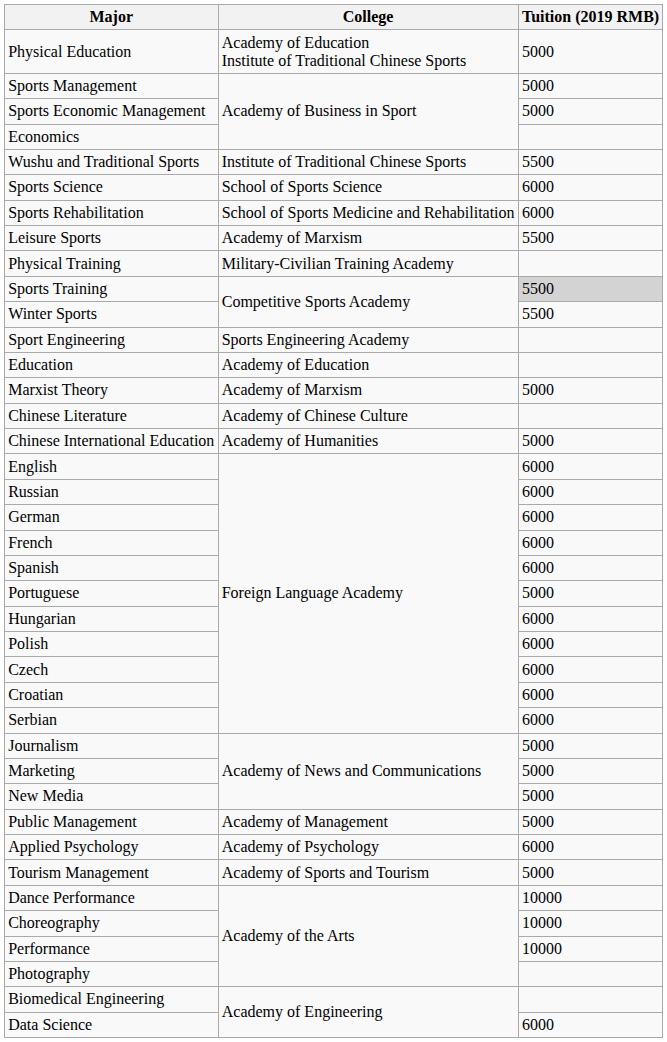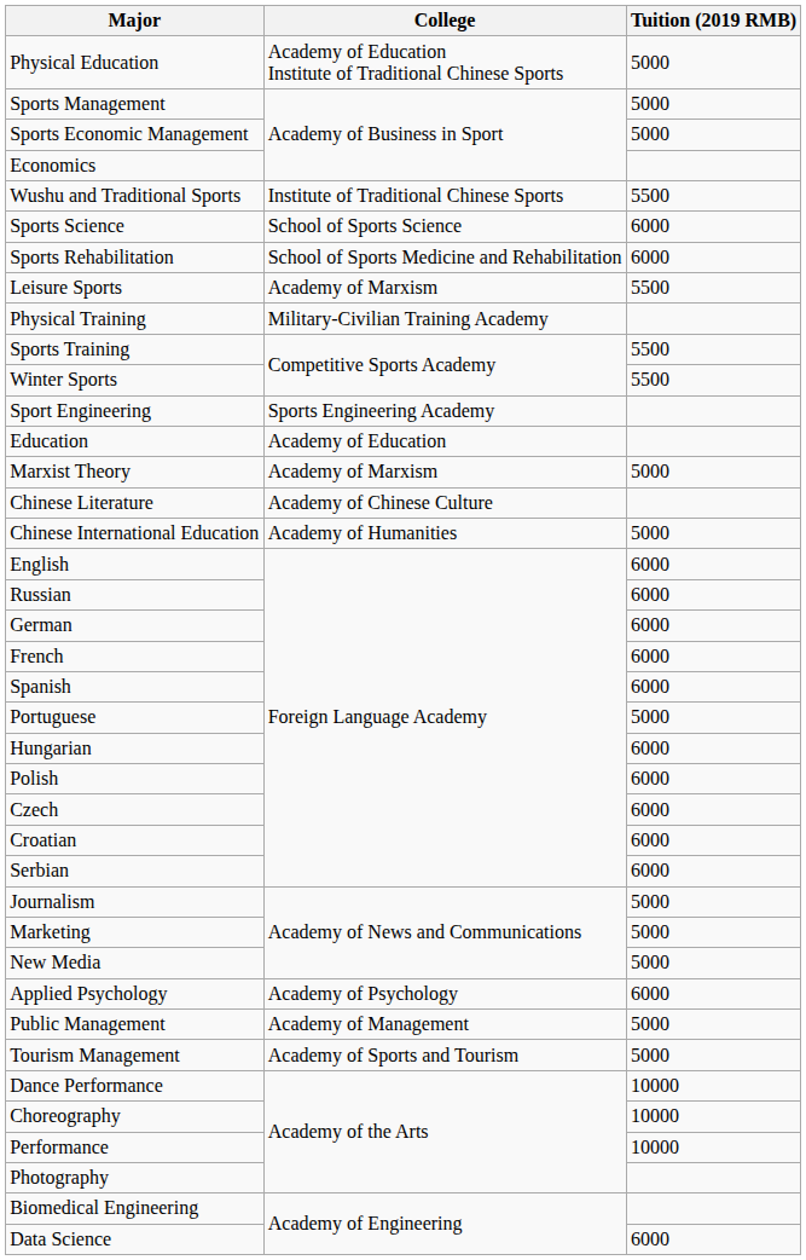 <table class="wikitable mw-collapsible">
 <tr>
 <th>Major</th>
 <th>College</th>
 <th>Tuition (2019 RMB)</th>
 </tr>
 <tr>
 <td>Physical Education</td>
 <td>Academy of Education<br>Institute of Traditional Chinese Sports</td>
 <td>5000</td>
 </tr>
 <tr>
 <td>Sports Management</td>
 <td rowspan="3">Academy of Business in Sport</td>
 <td>5000</td>
 </tr>
 <tr>
 <td>Sports Economic Management</td>
 <td>5000</td>
 </tr>
 <tr>
 <td>Economics</td>
 <td></td>
 </tr>
 <tr>
 <td>Wushu and Traditional Sports</td>
 <td>Institute of Traditional Chinese Sports</td>
 <td>5500</td>
 </tr>
 <tr>
 <td>Sports Science</td>
 <td>School of Sports Science</td>
 <td>6000</td>
 </tr>
 <tr>
 <td>Sports Rehabilitation</td>
 <td>School of Sports Medicine and Rehabilitation</td>
 <td>6000</td>
 </tr>
 <tr>
 <td>Leisure Sports</td>
 <td>Academy of Marxism</td>
 <td>5500</td>
 </tr>
 <tr>
 <td>Physical Training</td>
 <td>Military-Civilian Training Academy</td>
 <td></td>
 </tr>
 <tr>
 <td>Sports Training</td>
 <td rowspan="2">Competitive Sports Academy</td>
-<td style="background: lightgrey;">5500</td>
+<td>5500</td>
 </tr>
 <tr>
 <td>Winter Sports</td>
 <td>5500</td>
 </tr>
 <tr>
 <td>Sport Engineering</td>
 <td>Sports Engineering Academy</td>
 <td></td>
 </tr>
 <tr>
 <td>Education</td>
 <td>Academy of Education</td>
 <td></td>
 </tr>
 <tr>
 <td>Marxist Theory</td>
 <td>Academy of Marxism</td>
 <td>5000</td>
 </tr>
 <tr>
 <td>Chinese Literature</td>
 <td>Academy of Chinese Culture</td>
 <td></td>
 </tr>
 <tr>
 <td>Chinese International Education</td>
 <td>Academy of Humanities</td>
 <td>5000</td>
 </tr>
 <tr>
 <td>English</td>
 <td rowspan="11">Foreign Language Academy</td>
 <td>6000</td>
 </tr>
 <tr>
 <td>Russian</td>
 <td>6000</td>
 </tr>
 <tr>
 <td>German</td>
 <td>6000</td>
 </tr>
 <tr>
 <td>French</td>
 <td>6000</td>
 </tr>
 <tr>
 <td>Spanish</td>
 <td>6000</td>
 </tr>
 <tr>
 <td>Portuguese</td>
 <td>5000</td>
 </tr>
 <tr>
 <td>Hungarian</td>
 <td>6000</td>
 </tr>
 <tr>
 <td>Polish</td>
 <td>6000</td>
 </tr>
 <tr>
 <td>Czech</td>
 <td>6000</td>
 </tr>
 <tr>
 <td>Croatian</td>
 <td>6000</td>
 </tr>
 <tr>
 <td>Serbian</td>
 <td>6000</td>
 </tr>
 <tr>
 <td>Journalism</td>
 <td rowspan="3">Academy of News and Communications</td>
 <td>5000</td>
 </tr>
 <tr>
 <td>Marketing</td>
 <td>5000</td>
 </tr>
 <tr>
 <td>New Media</td>
 <td>5000</td>
 </tr>
 <tr>
+<td>Applied Psychology</td>
+<td>Academy of Psychology</td>
+<td>6000</td>
+</tr>
+<tr>
 <td>Public Management</td>
 <td>Academy of Management</td>
 <td>5000</td>
-</tr>
-<tr>
-<td>Applied Psychology</td>
-<td>Academy of Psychology</td>
-<td>6000</td>
 </tr>
 <tr>
 <td>Tourism Management</td>
 <td>Academy of Sports and Tourism</td>
 <td>5000</td>
 </tr>
 <tr>
 <td>Dance Performance</td>
 <td rowspan="4">Academy of the Arts</td>
 <td>10000</td>
 </tr>
 <tr>
 <td>Choreography</td>
 <td>10000</td>
 </tr>
 <tr>
 <td>Performance</td>
 <td>10000</td>
 </tr>
 <tr>
 <td>Photography</td>
 <td></td>
 </tr>
 <tr>
 <td>Biomedical Engineering</td>
 <td rowspan="2">Academy of Engineering</td>
 <td></td>
 </tr>
 <tr>
 <td>Data Science</td>
 <td>6000</td>
 </tr>
 </table>
